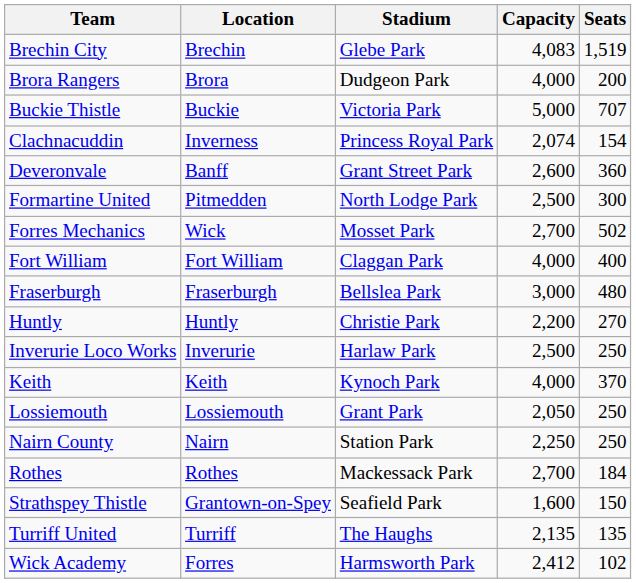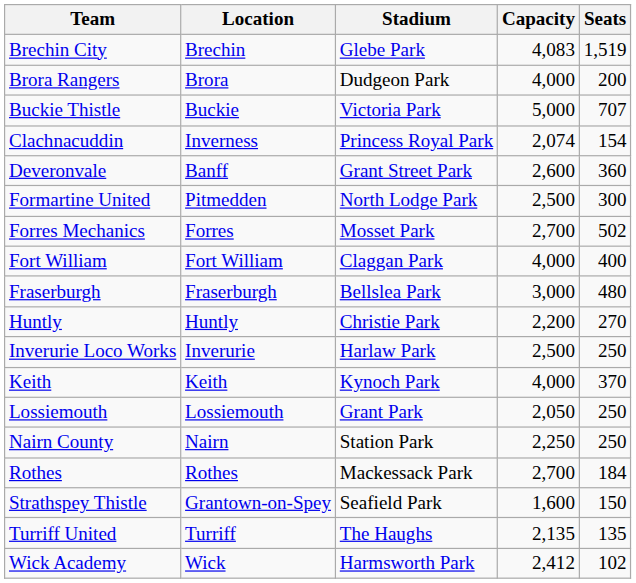 <table class="wikitable sortable">
 <tr>
 <th>Team</th>
 <th>Location</th>
 <th>Stadium</th>
 <th data-sort-type="number">Capacity</th>
 <th data-sort-type="number">Seats</th>
 </tr>
 <tr>
 <td><a href='#'>Brechin City</a></td>
 <td><a href='#'>Brechin</a></td>
 <td><a href='#'>Glebe Park</a></td>
 <td align=right>4,083</td>
 <td align=right>1,519</td>
 </tr>
 <tr>
 <td><a href='#'>Brora Rangers</a></td>
 <td><a href='#'>Brora</a></td>
 <td>Dudgeon Park</td>
 <td align=right>4,000</td>
 <td align=right>200</td>
 </tr>
 <tr>
 <td><a href='#'>Buckie Thistle</a></td>
 <td><a href='#'>Buckie</a></td>
 <td><a href='#'>Victoria Park</a></td>
 <td align=right>5,000</td>
 <td align=right>707</td>
 </tr>
 <tr>
 <td><a href='#'>Clachnacuddin</a></td>
 <td><a href='#'>Inverness</a></td>
 <td><a href='#'>Princess Royal Park</a></td>
 <td align=right>2,074</td>
 <td align=right>154</td>
 </tr>
 <tr>
 <td><a href='#'>Deveronvale</a></td>
 <td><a href='#'>Banff</a></td>
 <td><a href='#'>Grant Street Park</a></td>
 <td align=right>2,600</td>
 <td align=right>360</td>
 </tr>
 <tr>
 <td><a href='#'>Formartine United</a></td>
 <td><a href='#'>Pitmedden</a></td>
 <td><a href='#'>North Lodge Park</a></td>
 <td align=right>2,500</td>
 <td align=right>300</td>
 </tr>
 <tr>
 <td><a href='#'>Forres Mechanics</a></td>
-<td><a href='#'>Wick</a></td>
+<td><a href='#'>Forres</a></td>
 <td><a href='#'>Mosset Park</a></td>
 <td align=right>2,700</td>
 <td align=right>502</td>
 </tr>
 <tr>
 <td><a href='#'>Fort William</a></td>
 <td><a href='#'>Fort William</a></td>
 <td><a href='#'>Claggan Park</a></td>
 <td align=right>4,000</td>
 <td align=right>400</td>
 </tr>
 <tr>
 <td><a href='#'>Fraserburgh</a></td>
 <td><a href='#'>Fraserburgh</a></td>
 <td><a href='#'>Bellslea Park</a></td>
 <td align=right>3,000</td>
 <td align=right>480</td>
 </tr>
 <tr>
 <td><a href='#'>Huntly</a></td>
 <td><a href='#'>Huntly</a></td>
 <td><a href='#'>Christie Park</a></td>
 <td align=right>2,200</td>
 <td align=right>270</td>
 </tr>
 <tr>
 <td><a href='#'>Inverurie Loco Works</a></td>
 <td><a href='#'>Inverurie</a></td>
 <td><a href='#'>Harlaw Park</a></td>
 <td align=right>2,500</td>
 <td align=right>250</td>
 </tr>
 <tr>
 <td><a href='#'>Keith</a></td>
 <td><a href='#'>Keith</a></td>
 <td><a href='#'>Kynoch Park</a></td>
 <td align=right>4,000</td>
 <td align=right>370</td>
 </tr>
 <tr>
 <td><a href='#'>Lossiemouth</a></td>
 <td><a href='#'>Lossiemouth</a></td>
 <td><a href='#'>Grant Park</a></td>
 <td align=right>2,050</td>
 <td align=right>250</td>
 </tr>
 <tr>
 <td><a href='#'>Nairn County</a></td>
 <td><a href='#'>Nairn</a></td>
 <td>Station Park</td>
 <td align=right>2,250</td>
 <td align=right>250</td>
 </tr>
 <tr>
 <td><a href='#'>Rothes</a></td>
 <td><a href='#'>Rothes</a></td>
 <td>Mackessack Park</td>
 <td align=right>2,700</td>
 <td align=right>184</td>
 </tr>
 <tr>
 <td><a href='#'>Strathspey Thistle</a></td>
 <td><a href='#'>Grantown-on-Spey</a></td>
 <td>Seafield Park</td>
 <td align=right>1,600</td>
 <td align=right>150</td>
 </tr>
 <tr>
 <td><a href='#'>Turriff United</a></td>
 <td><a href='#'>Turriff</a></td>
 <td><a href='#'>The Haughs</a></td>
 <td align=right>2,135</td>
 <td align=right>135</td>
 </tr>
 <tr>
 <td><a href='#'>Wick Academy</a></td>
-<td><a href='#'>Forres</a></td>
+<td><a href='#'>Wick</a></td>
 <td><a href='#'>Harmsworth Park</a></td>
 <td align=right>2,412</td>
 <td align=right>102</td>
 </tr>
 </table>
